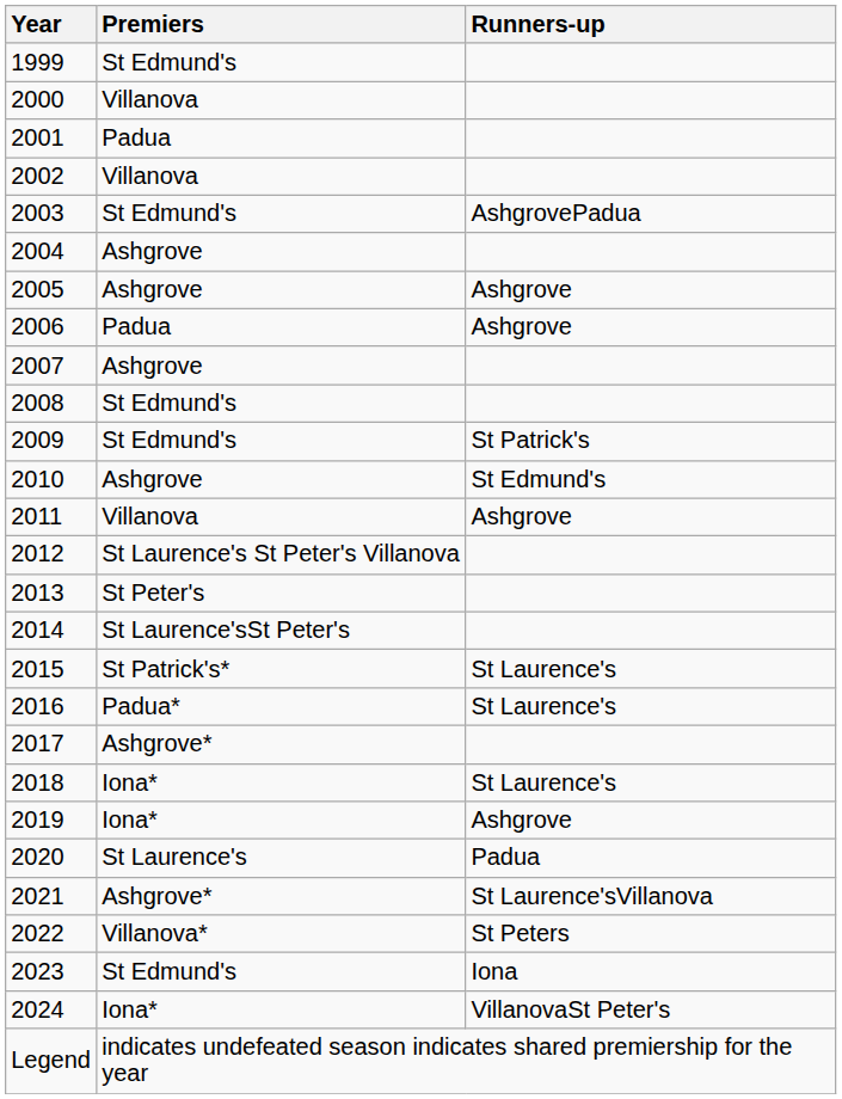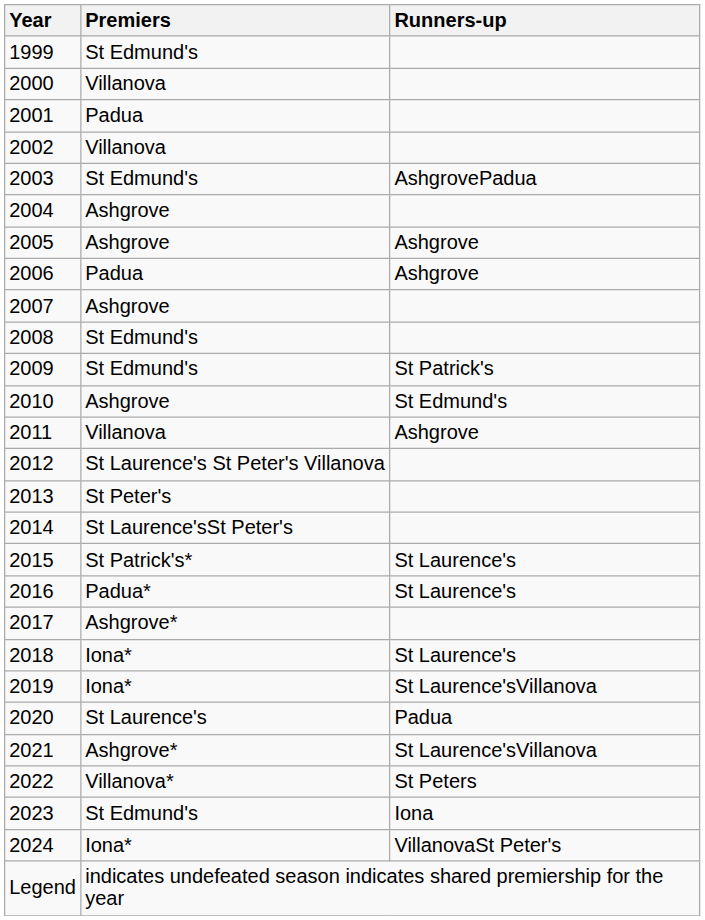 <table class="wikitable" style="padding:20;">
 <tr>
 <th min-width= 42 style="text-align:left;">Year</th>
 <th width=240 style="text-align:left;">Premiers</th>
 <th width=240 style="text-align:left;">Runners-up</th>
 </tr>
 <tr>
 <td>1999</td>
 <td>St Edmund's</td>
 <td></td>
 </tr>
 <tr>
 <td>2000</td>
 <td>Villanova</td>
 <td></td>
 </tr>
 <tr>
 <td>2001</td>
 <td>Padua</td>
 <td></td>
 </tr>
 <tr>
 <td>2002</td>
 <td>Villanova</td>
 <td></td>
 </tr>
 <tr>
 <td>2003</td>
 <td>St Edmund's</td>
 <td>AshgrovePadua</td>
 </tr>
 <tr>
 <td>2004</td>
 <td>Ashgrove</td>
 <td></td>
 </tr>
 <tr>
 <td>2005</td>
 <td>Ashgrove</td>
 <td>Ashgrove</td>
 </tr>
 <tr>
 <td>2006</td>
 <td>Padua</td>
 <td>Ashgrove</td>
 </tr>
 <tr>
 <td>2007</td>
 <td>Ashgrove</td>
 <td></td>
 </tr>
 <tr>
 <td>2008</td>
 <td>St Edmund's</td>
 <td></td>
 </tr>
 <tr>
 <td>2009</td>
 <td>St Edmund's</td>
 <td>St Patrick's</td>
 </tr>
 <tr>
 <td>2010</td>
 <td>Ashgrove</td>
 <td>St Edmund's</td>
 </tr>
 <tr>
 <td>2011</td>
 <td>Villanova</td>
 <td>Ashgrove</td>
 </tr>
 <tr>
 <td>2012</td>
 <td>St Laurence's St Peter's Villanova</td>
 <td></td>
 </tr>
 <tr>
 <td>2013</td>
 <td>St Peter's</td>
 <td></td>
 </tr>
 <tr>
 <td>2014</td>
 <td>St Laurence'sSt Peter's</td>
 <td></td>
 </tr>
 <tr>
 <td>2015</td>
 <td>St Patrick's*</td>
 <td>St Laurence's</td>
 </tr>
 <tr>
 <td>2016</td>
 <td>Padua*</td>
 <td>St Laurence's</td>
 </tr>
 <tr>
 <td>2017</td>
 <td>Ashgrove*</td>
 <td></td>
 </tr>
 <tr>
 <td>2018</td>
 <td>Iona*</td>
 <td>St Laurence's</td>
 </tr>
 <tr>
 <td>2019</td>
 <td>Iona*</td>
-<td>Ashgrove</td>
+<td>St Laurence'sVillanova</td>
 </tr>
 <tr>
 <td>2020</td>
 <td>St Laurence's</td>
 <td>Padua</td>
 </tr>
 <tr>
 <td>2021</td>
 <td>Ashgrove*</td>
 <td>St Laurence'sVillanova</td>
 </tr>
 <tr>
 <td>2022</td>
 <td>Villanova*</td>
 <td>St Peters</td>
 </tr>
 <tr>
 <td>2023</td>
 <td>St Edmund's</td>
 <td>Iona</td>
 </tr>
 <tr>
 <td>2024</td>
 <td>Iona*</td>
 <td>VillanovaSt Peter's</td>
 </tr>
 <tr>
 <td>Legend</td>
 <td colspan=2 style="text-align: left;"> indicates undefeated season   indicates shared premiership for the year</td>
 </tr>
 </table>
